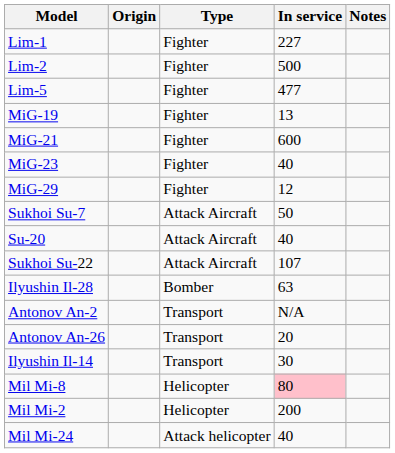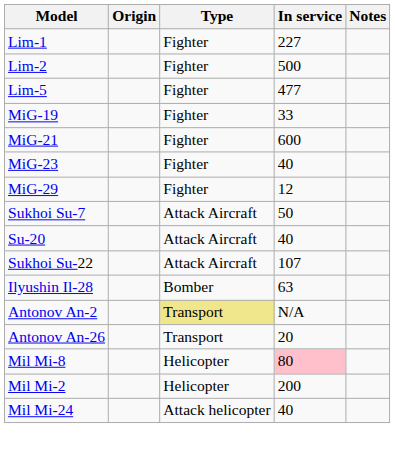 <table class="wikitable">
 <tr>
 <th>Model</th>
 <th>Origin</th>
 <th>Type</th>
 <th>In service</th>
 <th>Notes</th>
 </tr>
 <tr>
 <td><a href='#'>Lim-1</a></td>
 <td></td>
 <td>Fighter</td>
 <td>227</td>
 <td></td>
 </tr>
 <tr>
 <td><a href='#'>Lim-2</a></td>
 <td></td>
 <td>Fighter</td>
 <td>500</td>
 <td></td>
 </tr>
 <tr>
 <td><a href='#'>Lim-5</a></td>
 <td></td>
 <td>Fighter</td>
 <td>477</td>
 <td></td>
 </tr>
 <tr>
 <td><a href='#'>MiG-19</a></td>
 <td></td>
 <td>Fighter</td>
-<td>13</td>
+<td>33</td>
 <td></td>
 </tr>
 <tr>
 <td><a href='#'>MiG-21</a></td>
 <td></td>
 <td>Fighter</td>
 <td>600</td>
 <td></td>
 </tr>
 <tr>
 <td><a href='#'>MiG-23</a></td>
 <td></td>
 <td>Fighter</td>
 <td>40</td>
 <td></td>
 </tr>
 <tr>
 <td><a href='#'>MiG-29</a></td>
 <td></td>
 <td>Fighter</td>
 <td>12</td>
 <td></td>
 </tr>
 <tr>
 <td><a href='#'>Sukhoi Su-7</a></td>
 <td></td>
 <td>Attack Aircraft</td>
 <td>50</td>
 <td></td>
 </tr>
 <tr>
 <td><a href='#'>Su-20</a></td>
 <td></td>
 <td>Attack Aircraft</td>
 <td>40</td>
 <td></td>
 </tr>
 <tr>
 <td><a href='#'>Sukhoi Su-</a>22</td>
 <td></td>
 <td>Attack Aircraft</td>
 <td>107</td>
 <td></td>
 </tr>
 <tr>
 <td><a href='#'>Ilyushin Il-28</a></td>
 <td></td>
 <td>Bomber</td>
 <td>63</td>
 <td></td>
 </tr>
 <tr>
 <td><a href='#'>Antonov An-2</a></td>
 <td></td>
-<td>Transport</td>
+<td style="background: khaki;">Transport</td>
 <td>N/A</td>
 <td></td>
 </tr>
 <tr>
 <td><a href='#'>Antonov An-26</a></td>
 <td></td>
 <td>Transport</td>
 <td>20</td>
-<td></td>
-</tr>
-<tr>
-<td><a href='#'>Ilyushin Il-14</a></td>
-<td></td>
-<td>Transport</td>
-<td>30</td>
 <td></td>
 </tr>
 <tr>
 <td><a href='#'>Mil Mi-8</a></td>
 <td></td>
 <td>Helicopter</td>
 <td style="background: pink;">80</td>
 <td></td>
 </tr>
 <tr>
 <td><a href='#'>Mil Mi-2</a></td>
 <td></td>
 <td>Helicopter</td>
 <td>200</td>
 <td></td>
 </tr>
 <tr>
 <td><a href='#'>Mil Mi-24</a></td>
 <td></td>
 <td>Attack helicopter</td>
 <td>40</td>
 <td></td>
 </tr>
 </table>
